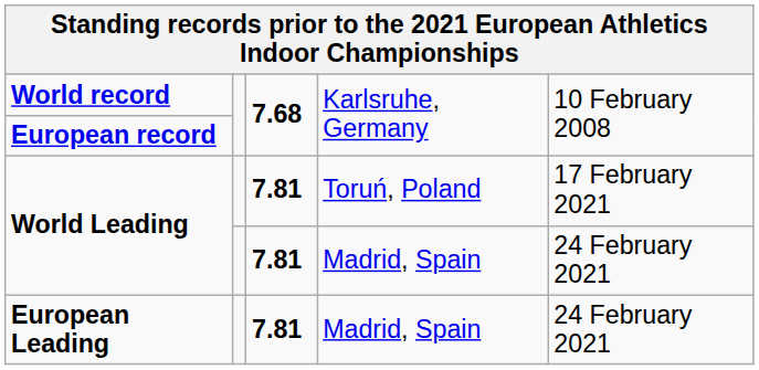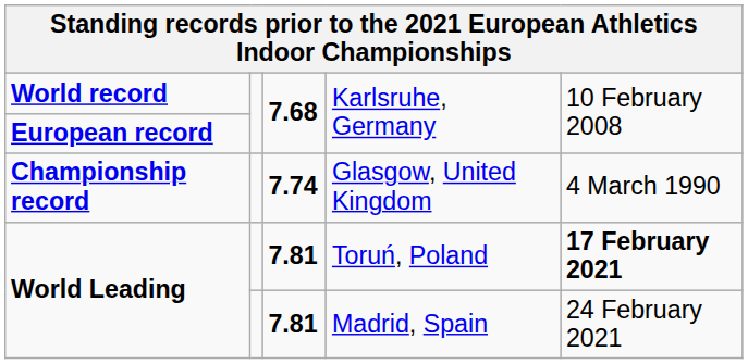 <table class="wikitable" width=75%>
 <tr>
 <th colspan="5">Standing records prior to the 2021 European Athletics Indoor Championships</th>
 </tr>
 <tr>
 <td><strong><a href='#'>World record</a></strong></td>
 <td rowspan=2></td>
 <td rowspan=2><strong>7.68</strong></td>
 <td rowspan=2><a href='#'>Karlsruhe</a>, <a href='#'>Germany</a></td>
 <td rowspan=2>10 February 2008</td>
 </tr>
 <tr>
 <td><strong><a href='#'>European record</a></strong></td>
 </tr>
 <tr>
+<td><strong><a href='#'>Championship record</a></strong></td>
+<td></td>
+<td><strong>7.74</strong></td>
+<td><a href='#'>Glasgow</a>, <a href='#'>United Kingdom</a></td>
+<td>4 March 1990</td>
+</tr>
+<tr>
 <td rowspan=2><strong>World Leading</strong></td>
 <td></td>
 <td><strong>7.81</strong></td>
 <td><a href='#'>Toruń</a>, <a href='#'>Poland</a></td>
-<td>17 February 2021</td>
+<td><strong>17 February 2021</strong></td>
 </tr>
 <tr>
 <td></td>
 <td><strong>7.81</strong></td>
 <td><a href='#'>Madrid</a>, <a href='#'>Spain</a></td>
 <td>24 February 2021</td>
 </tr>
-<tr>
-<td><strong>European Leading</strong></td>
-<td></td>
-<td><strong>7.81</strong></td>
-<td><a href='#'>Madrid</a>, <a href='#'>Spain</a></td>
-<td>24 February 2021</td>
-</tr>
 </table>
